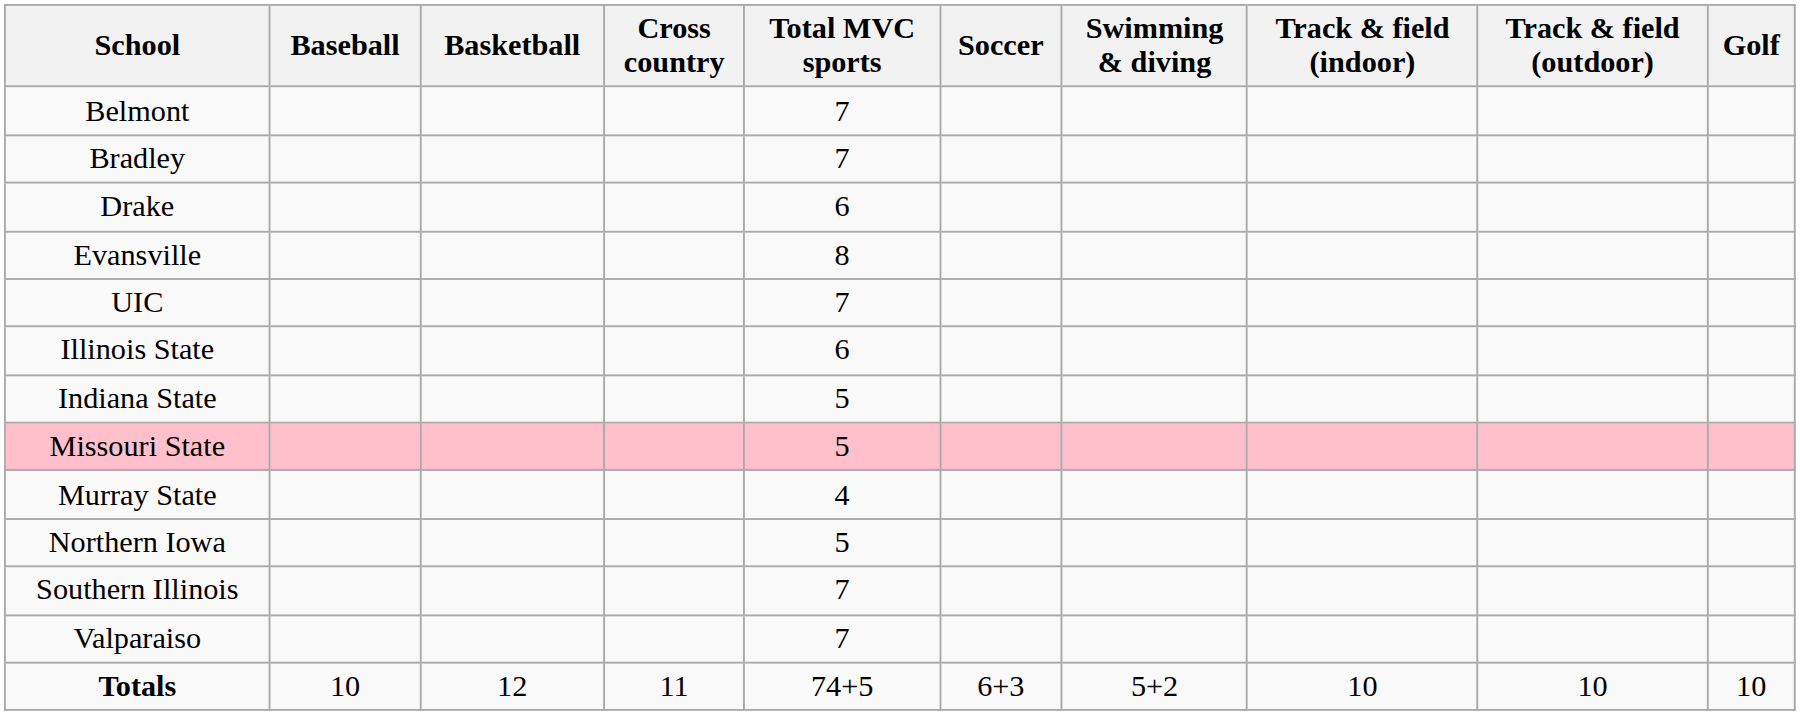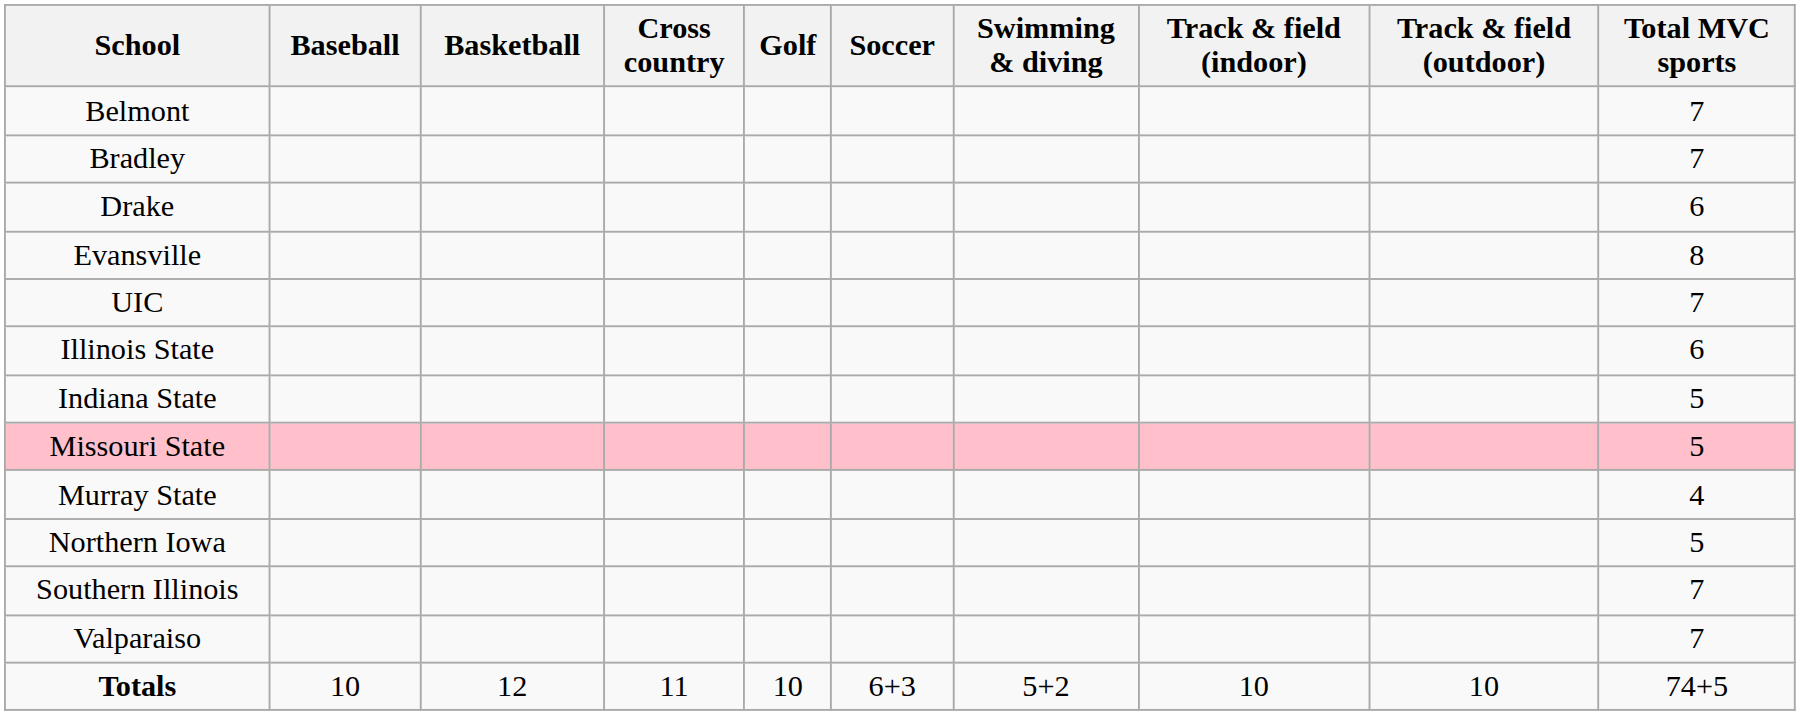 <table class="wikitable" style="text-align:center; width:75%">
 <tr>
 <th>School</th>
 <th>Baseball</th>
 <th>Basketball</th>
 <th>Cross<br>country</th>
-<th>Total MVC<br>sports</th>
+<th>Golf</th>
 <th>Soccer</th>
 <th>Swimming<br>& diving</th>
 <th>Track & field<br>(indoor)</th>
 <th>Track & field<br>(outdoor)</th>
-<th>Golf</th>
+<th>Total MVC<br>sports</th>
 </tr>
 <tr>
 <td>Belmont</td>
 <td></td>
 <td></td>
 <td></td>
-<td>7</td>
 <td></td>
 <td></td>
 <td></td>
 <td></td>
 <td></td>
+<td>7</td>
 </tr>
 <tr>
 <td>Bradley</td>
 <td></td>
 <td></td>
 <td></td>
-<td>7</td>
 <td></td>
 <td></td>
 <td></td>
 <td></td>
 <td></td>
+<td>7</td>
 </tr>
 <tr>
 <td>Drake</td>
 <td></td>
 <td></td>
 <td></td>
-<td>6</td>
 <td></td>
 <td></td>
 <td></td>
 <td></td>
 <td></td>
+<td>6</td>
 </tr>
 <tr>
 <td>Evansville</td>
 <td></td>
 <td></td>
 <td></td>
-<td>8</td>
 <td></td>
 <td></td>
 <td></td>
 <td></td>
 <td></td>
+<td>8</td>
 </tr>
 <tr>
 <td>UIC</td>
 <td></td>
 <td></td>
 <td></td>
-<td>7</td>
 <td></td>
 <td></td>
 <td></td>
 <td></td>
 <td></td>
+<td>7</td>
 </tr>
 <tr>
 <td>Illinois State</td>
 <td></td>
 <td></td>
 <td></td>
-<td>6</td>
 <td></td>
 <td></td>
 <td></td>
 <td></td>
 <td></td>
+<td>6</td>
 </tr>
 <tr>
 <td>Indiana State</td>
 <td></td>
 <td></td>
 <td></td>
-<td>5</td>
 <td></td>
 <td></td>
 <td></td>
 <td></td>
 <td></td>
+<td>5</td>
 </tr>
 <tr bgcolor=pink>
 <td>Missouri State</td>
 <td></td>
 <td></td>
 <td></td>
-<td>5</td>
 <td></td>
 <td></td>
 <td></td>
 <td></td>
 <td></td>
+<td>5</td>
 </tr>
 <tr>
 <td>Murray State</td>
 <td></td>
 <td></td>
 <td></td>
-<td>4</td>
 <td></td>
 <td></td>
 <td></td>
 <td></td>
 <td></td>
+<td>4</td>
 </tr>
 <tr>
 <td>Northern Iowa</td>
 <td></td>
 <td></td>
 <td></td>
-<td>5</td>
 <td></td>
 <td></td>
 <td></td>
 <td></td>
 <td></td>
+<td>5</td>
 </tr>
 <tr>
 <td>Southern Illinois</td>
 <td></td>
 <td></td>
 <td></td>
-<td>7</td>
 <td></td>
 <td></td>
 <td></td>
 <td></td>
 <td></td>
+<td>7</td>
 </tr>
 <tr>
 <td>Valparaiso</td>
 <td></td>
 <td></td>
 <td></td>
-<td>7</td>
 <td></td>
 <td></td>
 <td></td>
 <td></td>
 <td></td>
+<td>7</td>
 </tr>
 <tr>
 <td><strong>Totals</strong></td>
 <td>10</td>
 <td>12</td>
 <td>11</td>
-<td>74+5</td>
+<td>10</td>
 <td>6+3</td>
 <td>5+2</td>
 <td>10</td>
 <td>10</td>
-<td>10</td>
+<td>74+5</td>
 </tr>
 </table>
